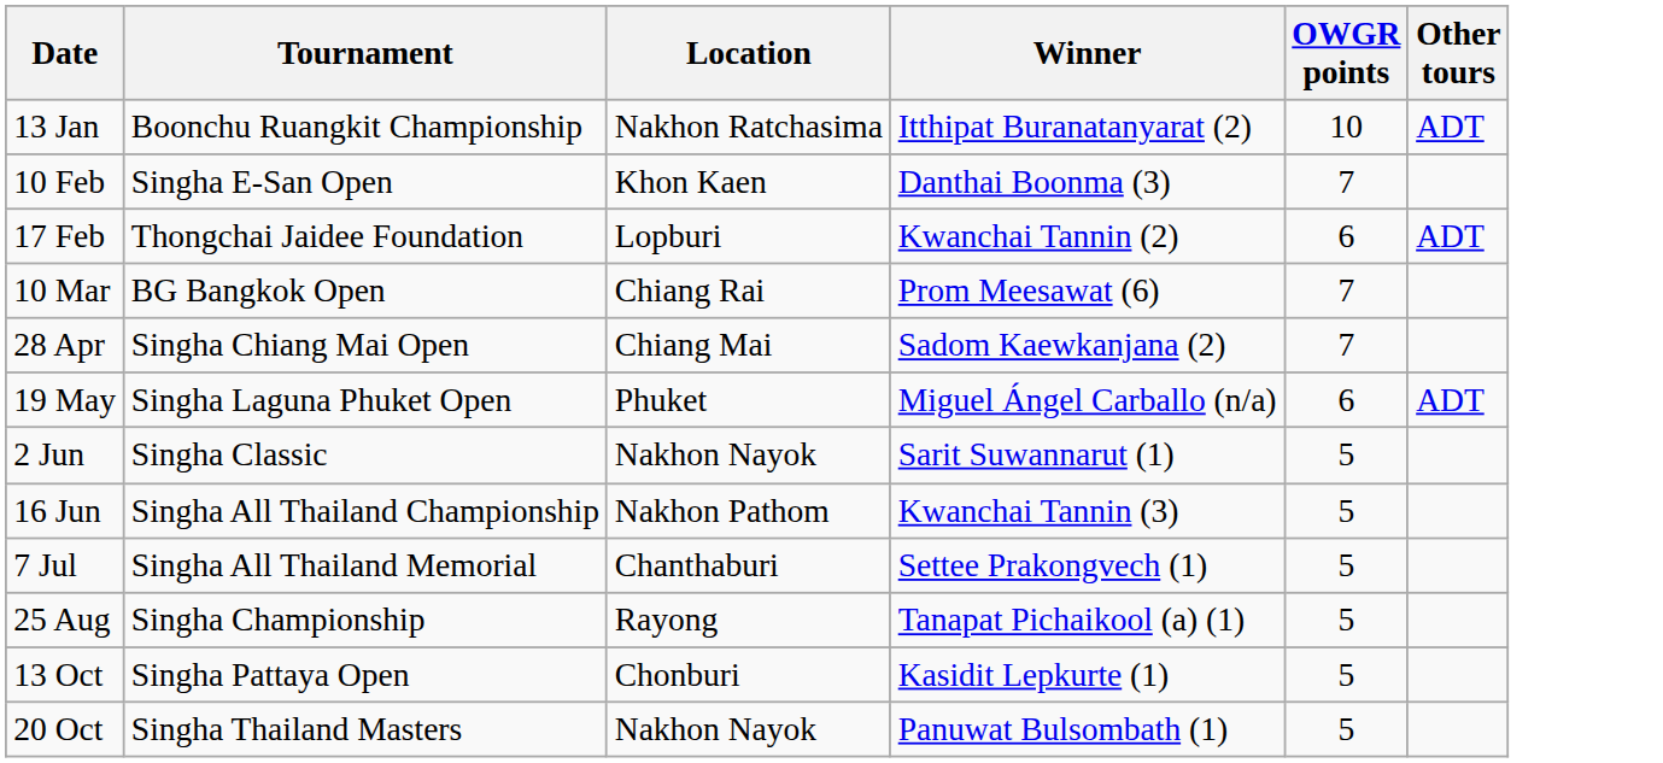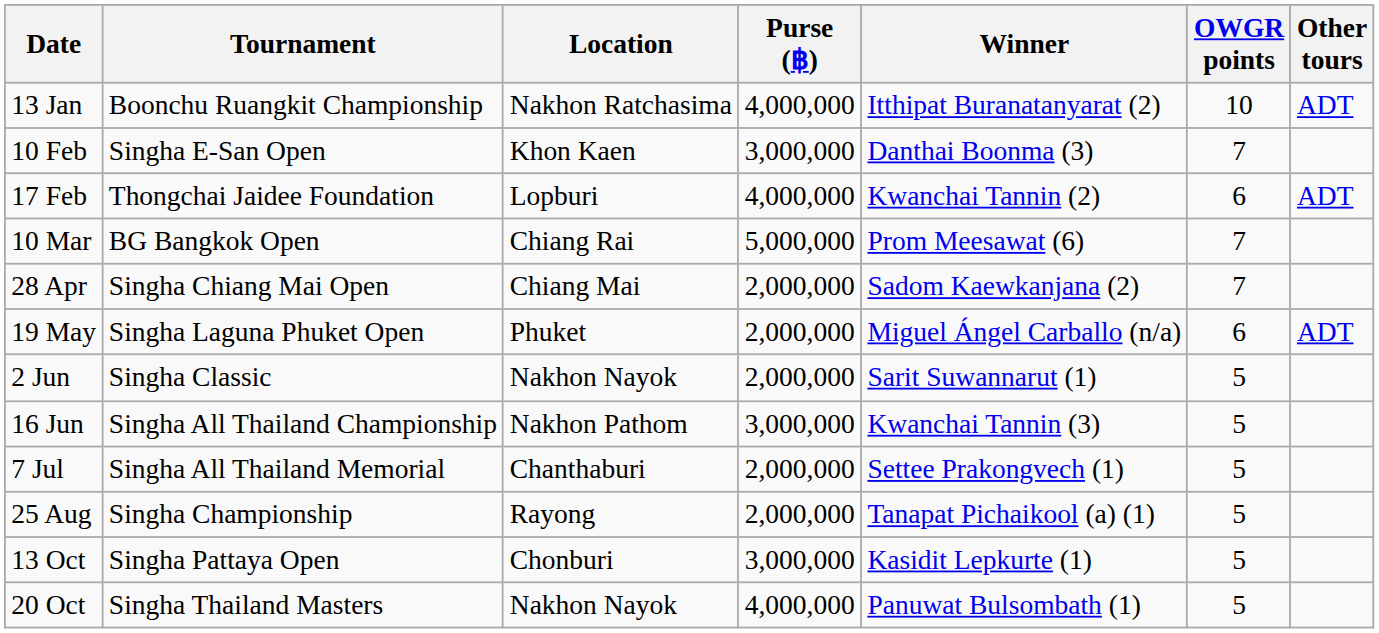 <table class="wikitable" style="font-size:95%">
 <tr>
 <th>Date</th>
 <th>Tournament</th>
 <th>Location</th>
+<th>Purse<br>(<a href='#'>฿</a>)</th>
 <th>Winner</th>
 <th><a href='#'>OWGR</a><br>points</th>
 <th>Other<br>tours</th>
 </tr>
 <tr>
 <td>13 Jan</td>
 <td>Boonchu Ruangkit Championship</td>
 <td>Nakhon Ratchasima</td>
+<td align=right>4,000,000</td>
 <td> <a href='#'>Itthipat Buranatanyarat</a> (2)</td>
 <td align=center>10</td>
 <td><a href='#'>ADT</a></td>
 </tr>
 <tr>
 <td>10 Feb</td>
 <td>Singha E-San Open</td>
 <td>Khon Kaen</td>
+<td align=right>3,000,000</td>
 <td> <a href='#'>Danthai Boonma</a> (3)</td>
 <td align=center>7</td>
 <td></td>
 </tr>
 <tr>
 <td>17 Feb</td>
 <td>Thongchai Jaidee Foundation</td>
 <td>Lopburi</td>
+<td align=right>4,000,000</td>
 <td> <a href='#'>Kwanchai Tannin</a> (2)</td>
 <td align=center>6</td>
 <td><a href='#'>ADT</a></td>
 </tr>
 <tr>
 <td>10 Mar</td>
 <td>BG Bangkok Open</td>
 <td>Chiang Rai</td>
+<td align=right>5,000,000</td>
 <td> <a href='#'>Prom Meesawat</a> (6)</td>
 <td align=center>7</td>
 <td></td>
 </tr>
 <tr>
 <td>28 Apr</td>
 <td>Singha Chiang Mai Open</td>
 <td>Chiang Mai</td>
+<td align=right>2,000,000</td>
 <td> <a href='#'>Sadom Kaewkanjana</a> (2)</td>
 <td align=center>7</td>
 <td></td>
 </tr>
 <tr>
 <td>19 May</td>
 <td>Singha Laguna Phuket Open</td>
 <td>Phuket</td>
+<td align=right>2,000,000</td>
 <td> <a href='#'>Miguel Ángel Carballo</a> (n/a)</td>
 <td align=center>6</td>
 <td><a href='#'>ADT</a></td>
 </tr>
 <tr>
 <td>2 Jun</td>
 <td>Singha Classic</td>
 <td>Nakhon Nayok</td>
+<td align=right>2,000,000</td>
 <td> <a href='#'>Sarit Suwannarut</a> (1)</td>
 <td align=center>5</td>
 <td></td>
 </tr>
 <tr>
 <td>16 Jun</td>
 <td>Singha All Thailand Championship</td>
 <td>Nakhon Pathom</td>
+<td align=right>3,000,000</td>
 <td> <a href='#'>Kwanchai Tannin</a> (3)</td>
 <td align=center>5</td>
 <td></td>
 </tr>
 <tr>
 <td>7 Jul</td>
 <td>Singha All Thailand Memorial</td>
 <td>Chanthaburi</td>
+<td align=right>2,000,000</td>
 <td> <a href='#'>Settee Prakongvech</a> (1)</td>
 <td align=center>5</td>
 <td></td>
 </tr>
 <tr>
 <td>25 Aug</td>
 <td>Singha Championship</td>
 <td>Rayong</td>
+<td align=right>2,000,000</td>
 <td> <a href='#'>Tanapat Pichaikool</a> (a) (1)</td>
 <td align=center>5</td>
 <td></td>
 </tr>
 <tr>
 <td>13 Oct</td>
 <td>Singha Pattaya Open</td>
 <td>Chonburi</td>
+<td align=right>3,000,000</td>
 <td> <a href='#'>Kasidit Lepkurte</a> (1)</td>
 <td align=center>5</td>
 <td></td>
 </tr>
 <tr>
 <td>20 Oct</td>
 <td>Singha Thailand Masters</td>
 <td>Nakhon Nayok</td>
+<td align=right>4,000,000</td>
 <td> <a href='#'>Panuwat Bulsombath</a> (1)</td>
 <td align=center>5</td>
 <td></td>
 </tr>
 </table>
